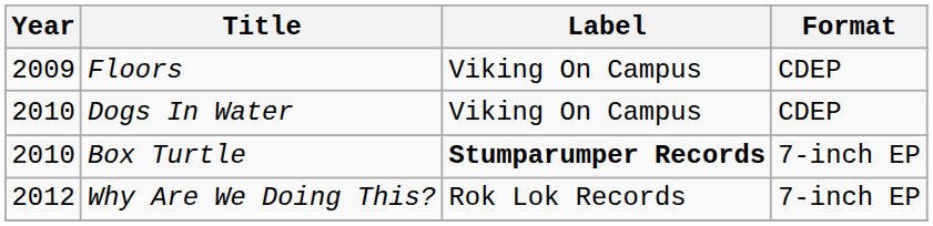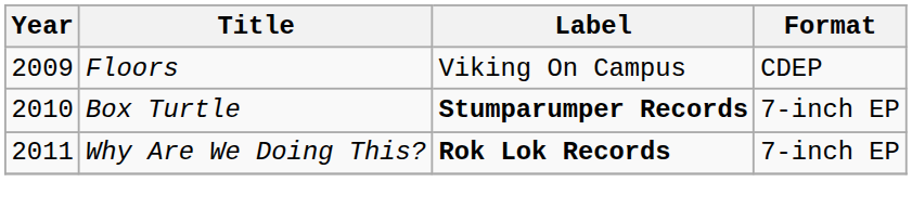 <table class="wikitable">
 <tr>
 <th>Year</th>
 <th>Title</th>
 <th>Label</th>
 <th>Format</th>
 </tr>
 <tr>
 <td>2009</td>
 <td><em>Floors</em></td>
 <td>Viking On Campus</td>
 <td>CDEP</td>
 </tr>
 <tr>
 <td>2010</td>
-<td><em>Dogs In Water</em></td>
-<td>Viking On Campus</td>
-<td>CDEP</td>
-</tr>
-<tr>
-<td>2010</td>
 <td><em>Box Turtle</em></td>
 <td><strong>Stumparumper Records</strong></td>
 <td>7-inch EP</td>
 </tr>
 <tr>
-<td>2012</td>
+<td>2011</td>
 <td><em>Why Are We Doing This?</em></td>
-<td>Rok Lok Records</td>
+<td><strong>Rok Lok Records</strong></td>
 <td>7-inch EP</td>
 </tr>
 <tr>
 </tr>
 </table>
